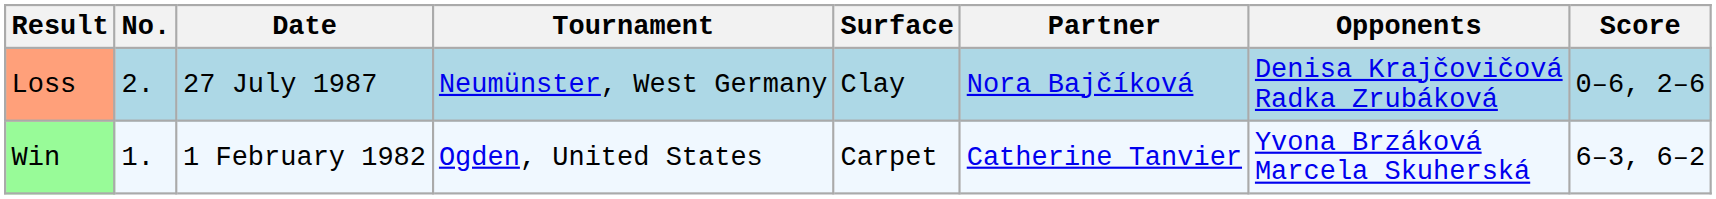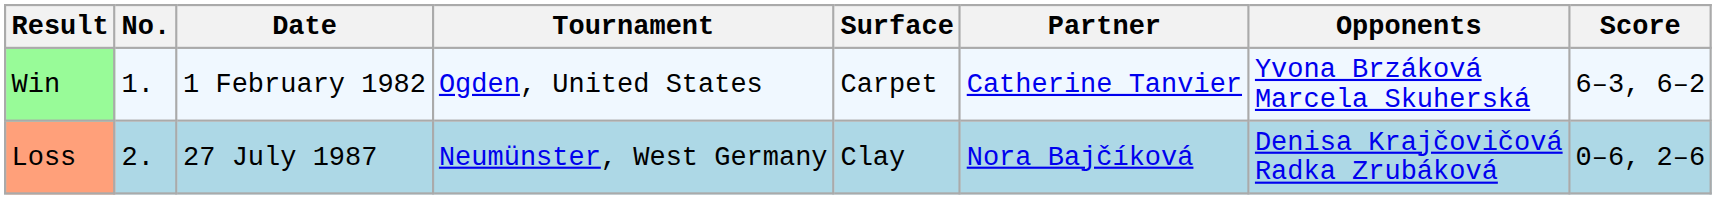 <table class="sortable wikitable" style="font-size:97%">
 <tr>
 <th>Result</th>
 <th>No.</th>
 <th>Date</th>
 <th>Tournament</th>
 <th>Surface</th>
 <th>Partner</th>
 <th>Opponents</th>
 <th>Score</th>
 </tr>
+<tr style="background:#f0f8ff;">
+<td style="background:#98fb98;">Win</td>
+<td>1.</td>
+<td>1 February 1982</td>
+<td><a href='#'>Ogden</a>, United States</td>
+<td>Carpet</td>
+<td> <a href='#'>Catherine Tanvier</a></td>
+<td> <a href='#'>Yvona Brzáková</a> <br>  <a href='#'>Marcela Skuherská</a></td>
+<td>6–3, 6–2</td>
+</tr>
 <tr style="background:lightblue;">
 <td style="background:#ffa07a;">Loss</td>
 <td>2.</td>
 <td>27 July 1987</td>
 <td><a href='#'>Neumünster</a>, West Germany</td>
 <td>Clay</td>
 <td> <a href='#'>Nora Bajčíková</a></td>
 <td> <a href='#'>Denisa Krajčovičová</a> <br>  <a href='#'>Radka Zrubáková</a></td>
 <td>0–6, 2–6</td>
 </tr>
-<tr style="background:#f0f8ff;">
-<td style="background:#98fb98;">Win</td>
-<td>1.</td>
-<td>1 February 1982</td>
-<td><a href='#'>Ogden</a>, United States</td>
-<td>Carpet</td>
-<td> <a href='#'>Catherine Tanvier</a></td>
-<td> <a href='#'>Yvona Brzáková</a> <br>  <a href='#'>Marcela Skuherská</a></td>
-<td>6–3, 6–2</td>
-</tr>
 </table>
